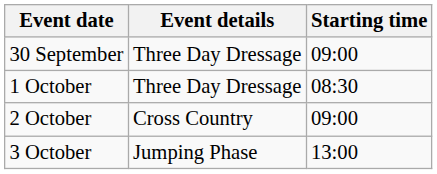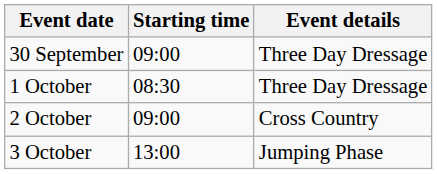 <table class="wikitable">
 <tr>
 <th>Event date</th>
+<th>Starting time</th>
 <th>Event details</th>
-<th>Starting time</th>
 </tr>
 <tr>
 <td>30 September</td>
+<td>09:00</td>
 <td>Three Day Dressage</td>
-<td>09:00</td>
 </tr>
 <tr>
 <td>1 October</td>
+<td>08:30</td>
 <td>Three Day Dressage</td>
-<td>08:30</td>
 </tr>
 <tr>
 <td>2 October</td>
+<td>09:00</td>
 <td>Cross Country</td>
-<td>09:00</td>
 </tr>
 <tr>
 <td>3 October</td>
+<td>13:00</td>
 <td>Jumping Phase</td>
-<td>13:00</td>
 </tr>
 </table>
